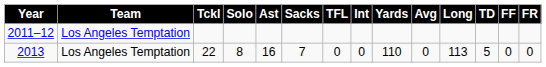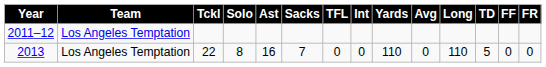 <table class="wikitable" style="width:80%;">
 <tr style="text-align:center; background:black; color:#fff;">
 <td><strong>Year</strong></td>
 <td><strong>Team</strong></td>
 <td><strong>Tckl</strong></td>
 <td><strong>Solo</strong></td>
 <td><strong>Ast</strong></td>
 <td><strong>Sacks</strong></td>
 <td><strong>TFL</strong></td>
 <td><strong>Int</strong></td>
 <td><strong>Yards</strong></td>
 <td><strong>Avg</strong></td>
 <td><strong>Long</strong></td>
 <td><strong>TD</strong></td>
 <td><strong>FF</strong></td>
 <td><strong>FR</strong></td>
 </tr>
 <tr style="text-align:center;" bgcolor="">
 <td><a href='#'>2011–12</a></td>
 <td><a href='#'>Los Angeles Temptation</a></td>
 <td></td>
 <td></td>
 <td></td>
 <td></td>
 <td></td>
 <td></td>
 <td></td>
 <td></td>
 <td></td>
 <td></td>
 <td></td>
 <td></td>
 </tr>
 <tr style="text-align:center;" bgcolor="">
 <td><a href='#'>2013</a></td>
 <td>Los Angeles Temptation</td>
 <td>22</td>
 <td>8</td>
 <td>16</td>
 <td>7</td>
 <td>0</td>
 <td>0</td>
 <td>110</td>
 <td>0</td>
-<td>113</td>
+<td>110</td>
 <td>5</td>
 <td>0</td>
 <td>0</td>
 </tr>
 </table>
